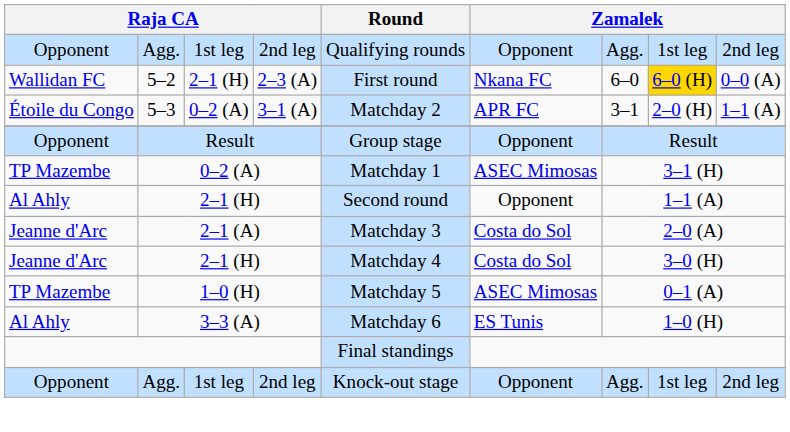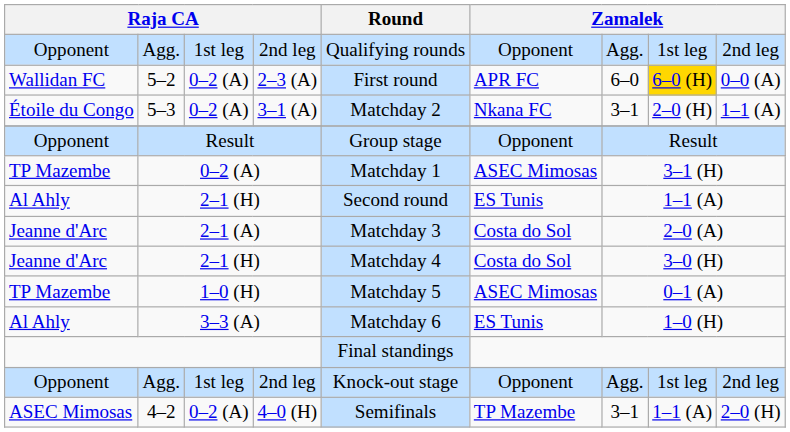 <table class="wikitable" style="text-align: center;">
 <tr>
 <th colspan=4> <a href='#'>Raja CA</a></th>
 <th>Round</th>
 <th colspan=4> <a href='#'>Zamalek</a></th>
 </tr>
 <tr bgcolor=#c1e0ff>
 <td>Opponent</td>
 <td>Agg.</td>
 <td>1st leg</td>
 <td>2nd leg</td>
 <td>Qualifying rounds</td>
 <td>Opponent</td>
 <td>Agg.</td>
 <td>1st leg</td>
 <td>2nd leg</td>
 </tr>
 <tr>
 <td align=left> <a href='#'>Wallidan FC</a></td>
 <td>5–2</td>
-<td><a href='#'>2–1</a> (H)</td>
+<td><a href='#'>0–2</a> (A)</td>
 <td><a href='#'>2–3</a> (A)</td>
 <td bgcolor=#c1e0ff>First round</td>
-<td align=left> <a href='#'>Nkana FC</a></td>
+<td align=left> <a href='#'>APR FC</a></td>
 <td>6–0</td>
 <td style="background: gold;"><a href='#'>6–0</a> (H)</td>
 <td><a href='#'>0–0</a> (A)</td>
 </tr>
 <tr>
 <td align=left> <a href='#'>Étoile du Congo</a></td>
 <td>5–3</td>
 <td><a href='#'>0–2</a> (A)</td>
 <td><a href='#'>3–1</a> (A)</td>
 <td bgcolor=#c1e0ff>Matchday 2</td>
-<td align=left> <a href='#'>APR FC</a></td>
+<td align=left> <a href='#'>Nkana FC</a></td>
 <td>3–1</td>
 <td><a href='#'>2–0</a> (H)</td>
 <td><a href='#'>1–1</a> (A)</td>
 </tr>
 <tr>
 </tr>
 <tr bgcolor=#c1e0ff>
 <td>Opponent</td>
 <td colspan=3>Result</td>
 <td>Group stage</td>
 <td>Opponent</td>
 <td colspan=3>Result</td>
 </tr>
 <tr>
 <td align=left> <a href='#'>TP Mazembe</a></td>
 <td colspan=3><a href='#'>0–2</a> (A)</td>
 <td bgcolor=#c1e0ff>Matchday 1</td>
 <td align=left> <a href='#'>ASEC Mimosas</a></td>
 <td colspan=3><a href='#'>3–1</a> (H)</td>
 </tr>
 <tr>
 <td align=left> <a href='#'>Al Ahly</a></td>
 <td colspan=3><a href='#'>2–1</a> (H)</td>
 <td bgcolor=#c1e0ff>Second round</td>
-<td>Opponent</td>
+<td align=left> <a href='#'>ES Tunis</a></td>
 <td colspan=3><a href='#'>1–1</a> (A)</td>
 </tr>
 <tr>
 <td align=left> <a href='#'>Jeanne d'Arc</a></td>
 <td colspan=3><a href='#'>2–1</a> (A)</td>
 <td bgcolor=#c1e0ff>Matchday 3</td>
 <td align=left> <a href='#'>Costa do Sol</a></td>
 <td colspan=3><a href='#'>2–0</a> (A)</td>
 </tr>
 <tr>
 <td align=left> <a href='#'>Jeanne d'Arc</a></td>
 <td colspan=3><a href='#'>2–1</a> (H)</td>
 <td bgcolor=#c1e0ff>Matchday 4</td>
 <td align=left> <a href='#'>Costa do Sol</a></td>
 <td colspan=3><a href='#'>3–0</a> (H)</td>
 </tr>
 <tr>
 <td align=left> <a href='#'>TP Mazembe</a></td>
 <td colspan=3><a href='#'>1–0</a> (H)</td>
 <td bgcolor=#c1e0ff>Matchday 5</td>
 <td align=left> <a href='#'>ASEC Mimosas</a></td>
 <td colspan=3><a href='#'>0–1</a> (A)</td>
 </tr>
 <tr>
 <td align=left> <a href='#'>Al Ahly</a></td>
 <td colspan=3><a href='#'>3–3</a> (A)</td>
 <td bgcolor=#c1e0ff>Matchday 6</td>
 <td align=left> <a href='#'>ES Tunis</a></td>
 <td colspan=3><a href='#'>1–0</a> (H)</td>
 </tr>
 <tr>
 <td colspan=4 align=center valign=top><br></td>
 <td bgcolor=#c1e0ff>Final standings</td>
 <td colspan=4 align=center valign=top><br></td>
 </tr>
 <tr bgcolor=#c1e0ff>
 <td>Opponent</td>
 <td>Agg.</td>
 <td>1st leg</td>
 <td>2nd leg</td>
 <td>Knock-out stage</td>
 <td>Opponent</td>
 <td>Agg.</td>
 <td>1st leg</td>
 <td>2nd leg</td>
 </tr>
+<tr>
+<td align=left> <a href='#'>ASEC Mimosas</a></td>
+<td>4–2</td>
+<td><a href='#'>0–2</a> (A)</td>
+<td><a href='#'>4–0</a> (H)</td>
+<td bgcolor=#c1e0ff>Semifinals</td>
+<td align=left> <a href='#'>TP Mazembe</a></td>
+<td>3–1</td>
+<td><a href='#'>1–1</a> (A)</td>
+<td><a href='#'>2–0</a> (H)</td>
+</tr>
 </table>
